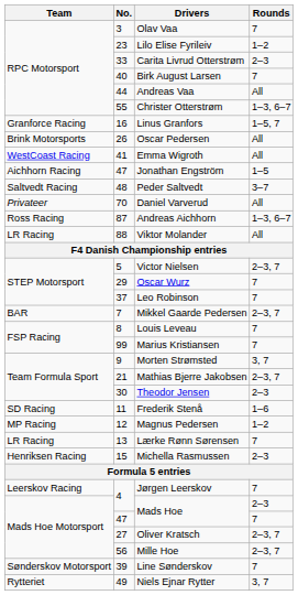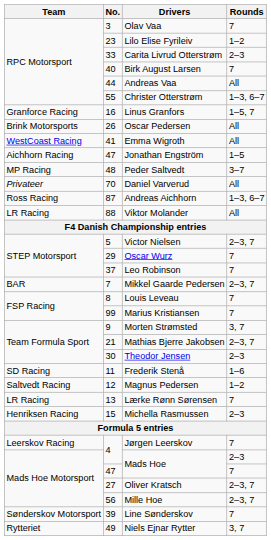 <table class="wikitable" style="font-size: 85%;">
 <tr>
 <th>Team</th>
 <th>No.</th>
 <th>Drivers</th>
 <th>Rounds</th>
 </tr>
 <tr>
 <td rowspan=6> RPC Motorsport</td>
 <td>3</td>
 <td> Olav Vaa</td>
 <td>7</td>
 </tr>
 <tr>
 <td>23</td>
 <td> Lilo Elise Fyrileiv</td>
 <td>1–2</td>
 </tr>
 <tr>
 <td>33</td>
 <td> Carita Livrud Otterstrøm</td>
 <td>2–3</td>
 </tr>
 <tr>
 <td>40</td>
 <td> Birk August Larsen</td>
 <td>7</td>
 </tr>
 <tr>
 <td>44</td>
 <td> Andreas Vaa</td>
 <td>All</td>
 </tr>
 <tr>
 <td>55</td>
 <td> Christer Otterstrøm</td>
 <td>1–3, 6–7</td>
 </tr>
 <tr>
 <td> Granforce Racing</td>
 <td>16</td>
 <td> Linus Granfors</td>
 <td>1–5, 7</td>
 </tr>
 <tr>
 <td> Brink Motorsports</td>
 <td>26</td>
 <td> Oscar Pedersen</td>
 <td>All</td>
 </tr>
 <tr>
 <td> <a href='#'>WestCoast Racing</a></td>
 <td>41</td>
 <td> Emma Wigroth</td>
 <td>All</td>
 </tr>
 <tr>
 <td> Aichhorn Racing</td>
 <td>47</td>
 <td> Jonathan Engström</td>
 <td>1–5</td>
 </tr>
 <tr>
-<td> Saltvedt Racing</td>
+<td> MP Racing</td>
 <td>48</td>
 <td> Peder Saltvedt</td>
 <td>3–7</td>
 </tr>
 <tr>
 <td><em>Privateer</em></td>
 <td>70</td>
 <td> Daniel Varverud</td>
 <td>All</td>
 </tr>
 <tr>
 <td> Ross Racing</td>
 <td>87</td>
 <td> Andreas Aichhorn</td>
 <td>1–3, 6–7</td>
 </tr>
 <tr>
 <td> LR Racing</td>
 <td>88</td>
 <td> Viktor Molander</td>
 <td>All</td>
 </tr>
 <tr>
 <th colspan="4">F4 Danish Championship entries</th>
 </tr>
 <tr>
 <td rowspan="3"> STEP Motorsport</td>
 <td>5</td>
 <td> Victor Nielsen</td>
 <td>2–3, 7</td>
 </tr>
 <tr>
 <td>29</td>
 <td> <a href='#'>Oscar Wurz</a></td>
 <td>7</td>
 </tr>
 <tr>
 <td>37</td>
 <td> Leo Robinson</td>
 <td>7</td>
 </tr>
 <tr>
 <td> BAR</td>
 <td>7</td>
 <td> Mikkel Gaarde Pedersen</td>
 <td>2–3, 7</td>
 </tr>
 <tr>
 <td rowspan="2"> FSP Racing</td>
 <td>8</td>
 <td> Louis Leveau</td>
 <td>7</td>
 </tr>
 <tr>
 <td>99</td>
 <td> Marius Kristiansen</td>
 <td>7</td>
 </tr>
 <tr>
 <td rowspan="3"> Team Formula Sport</td>
 <td>9</td>
 <td> Morten Strømsted</td>
 <td>3, 7</td>
 </tr>
 <tr>
 <td>21</td>
 <td> Mathias Bjerre Jakobsen</td>
 <td>2–3, 7</td>
 </tr>
 <tr>
 <td>30</td>
 <td> <a href='#'>Theodor Jensen</a></td>
 <td>2–3</td>
 </tr>
 <tr>
 <td> SD Racing</td>
 <td>11</td>
 <td> Frederik Stenå</td>
 <td>1–6</td>
 </tr>
 <tr>
-<td> MP Racing</td>
+<td> Saltvedt Racing</td>
 <td>12</td>
 <td> Magnus Pedersen</td>
 <td>1–2</td>
 </tr>
 <tr>
 <td> LR Racing</td>
 <td>13</td>
 <td> Lærke Rønn Sørensen</td>
 <td>7</td>
 </tr>
 <tr>
 <td> Henriksen Racing</td>
 <td>15</td>
 <td> Michella Rasmussen</td>
 <td>2–3</td>
 </tr>
 <tr>
 <th colspan="4">Formula 5 entries</th>
 </tr>
 <tr>
 <td> Leerskov Racing</td>
 <td rowspan="2">4</td>
 <td> Jørgen Leerskov</td>
 <td>7</td>
 </tr>
 <tr>
 <td rowspan="4"> Mads Hoe Motorsport</td>
 <td rowspan="2"> Mads Hoe</td>
 <td>2–3</td>
 </tr>
 <tr>
 <td>47</td>
 <td>7</td>
 </tr>
 <tr>
 <td>27</td>
 <td> Oliver Kratsch</td>
 <td>2–3, 7</td>
 </tr>
 <tr>
 <td>56</td>
 <td> Mille Hoe</td>
 <td>2–3, 7</td>
 </tr>
 <tr>
 <td> Sønderskov Motorsport</td>
 <td>39</td>
 <td> Line Sønderskov</td>
 <td>7</td>
 </tr>
 <tr>
 <td> Rytteriet</td>
 <td>49</td>
 <td> Niels Ejnar Rytter</td>
 <td>3, 7</td>
 </tr>
 </table>
